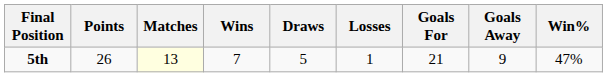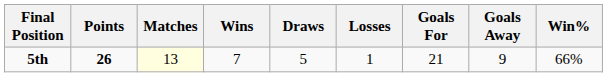 <table class="wikitable" style="font-size: 95%; text-align: center;">
 <tr>
 <th width=60>Final Position</th>
 <th width=60>Points</th>
 <th width=60>Matches</th>
 <th width=60>Wins</th>
 <th width=60>Draws</th>
 <th width=60>Losses</th>
 <th width=60>Goals For</th>
 <th width=60>Goals Away</th>
 <th width=60>Win%</th>
 </tr>
 <tr>
 <td><strong>5th</strong></td>
-<td>26</td>
+<td><strong>26</strong></td>
 <td style="background: lightyellow;">13</td>
 <td>7</td>
 <td>5</td>
 <td>1</td>
 <td>21</td>
 <td>9</td>
-<td>47%</td>
+<td>66%</td>
 </tr>
 </table>
